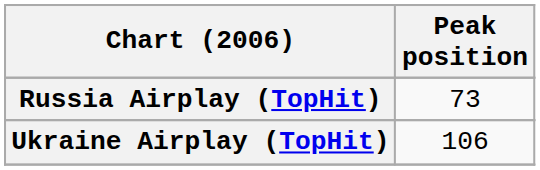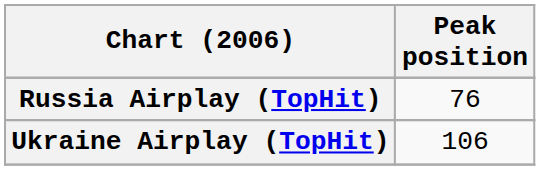 <table class="wikitable sortable plainrowheaders" style="text-align:center">
 <tr>
 <th>Chart (2006)</th>
 <th>Peak<br>position</th>
 </tr>
 <tr>
 </tr>
 <tr>
 </tr>
 <tr>
 </tr>
 <tr>
 </tr>
 <tr>
 </tr>
 <tr>
 </tr>
 <tr>
 </tr>
 <tr>
 </tr>
 <tr>
 </tr>
 <tr>
 <th scope="row">Russia Airplay (<a href='#'>TopHit</a>)</th>
-<td>73</td>
+<td>76</td>
 </tr>
 <tr>
 </tr>
 <tr>
 </tr>
 <tr>
 </tr>
 <tr>
 </tr>
 <tr>
 <th scope="row">Ukraine Airplay (<a href='#'>TopHit</a>)</th>
 <td>106</td>
 </tr>
 <tr>
 </tr>
 </table>
